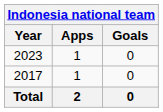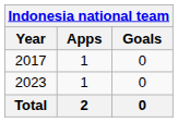 <table class="wikitable" style="text-align:center">
 <tr>
 <th colspan=3><a href='#'>Indonesia national team</a></th>
 </tr>
 <tr>
 <th>Year</th>
 <th>Apps</th>
 <th>Goals</th>
 </tr>
 <tr>
-<td>2023</td>
+<td>2017</td>
 <td>1</td>
 <td>0</td>
 </tr>
 <tr>
-<td>2017</td>
+<td>2023</td>
 <td>1</td>
 <td>0</td>
 </tr>
 <tr>
 <th>Total</th>
 <th>2</th>
 <th>0</th>
 </tr>
 </table>
